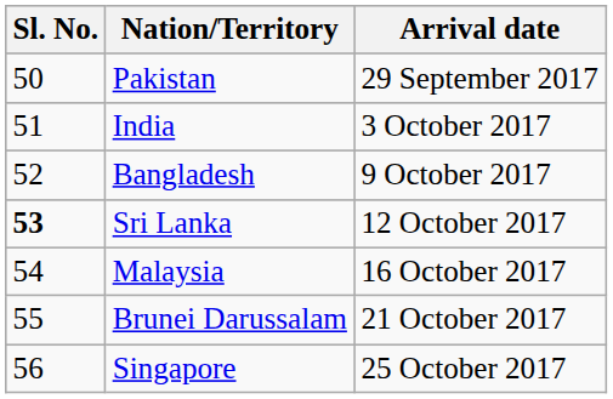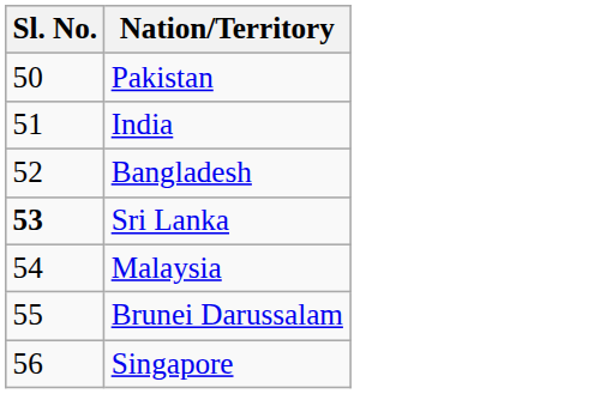 <table class="wikitable">
 <tr>
 <th>Sl. No.</th>
 <th>Nation/Territory</th>
-<th>Arrival date</th>
 </tr>
 <tr>
 <td>50</td>
 <td><a href='#'>Pakistan</a></td>
-<td>29 September 2017</td>
 </tr>
 <tr>
 <td>51</td>
 <td><a href='#'>India</a></td>
-<td>3 October 2017</td>
 </tr>
 <tr>
 <td>52</td>
 <td><a href='#'>Bangladesh</a></td>
-<td>9 October 2017</td>
 </tr>
 <tr>
 <td><strong>53</strong></td>
 <td><a href='#'>Sri Lanka</a></td>
-<td>12 October 2017</td>
 </tr>
 <tr>
 <td>54</td>
 <td><a href='#'>Malaysia</a></td>
-<td>16 October 2017</td>
 </tr>
 <tr>
 <td>55</td>
 <td><a href='#'>Brunei Darussalam</a></td>
-<td>21 October 2017</td>
 </tr>
 <tr>
 <td>56</td>
 <td><a href='#'>Singapore</a></td>
-<td>25 October 2017</td>
 </tr>
 </table>
